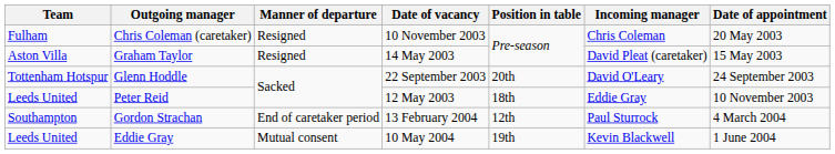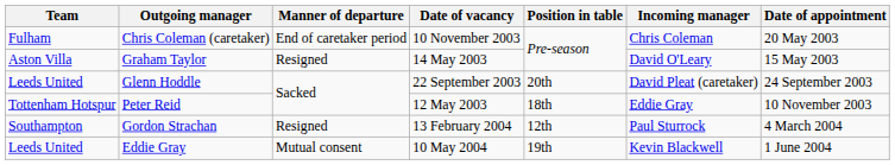 <table class="wikitable">
 <tr>
 <th>Team</th>
 <th>Outgoing manager</th>
 <th>Manner of departure</th>
 <th>Date of vacancy</th>
 <th>Position in table</th>
 <th>Incoming manager</th>
 <th>Date of appointment</th>
 </tr>
 <tr>
 <td><a href='#'>Fulham</a></td>
 <td> <a href='#'>Chris Coleman</a> (caretaker)</td>
-<td>Resigned</td>
+<td>End of caretaker period</td>
 <td>10 November 2003</td>
 <td rowspan=2><em>Pre-season</em></td>
 <td> <a href='#'>Chris Coleman</a></td>
 <td>20 May 2003</td>
 </tr>
 <tr>
 <td><a href='#'>Aston Villa</a></td>
 <td> <a href='#'>Graham Taylor</a></td>
 <td>Resigned</td>
 <td>14 May 2003</td>
-<td> <a href='#'>David Pleat</a> (caretaker)</td>
+<td> <a href='#'>David O'Leary</a></td>
 <td>15 May 2003</td>
 </tr>
 <tr>
-<td><a href='#'>Tottenham Hotspur</a></td>
+<td><a href='#'>Leeds United</a></td>
 <td> <a href='#'>Glenn Hoddle</a></td>
 <td rowspan="2">Sacked</td>
 <td>22 September 2003</td>
 <td>20th</td>
-<td> <a href='#'>David O'Leary</a></td>
+<td> <a href='#'>David Pleat</a> (caretaker)</td>
 <td>24 September 2003</td>
 </tr>
 <tr>
-<td><a href='#'>Leeds United</a></td>
+<td><a href='#'>Tottenham Hotspur</a></td>
 <td> <a href='#'>Peter Reid</a></td>
 <td>12 May 2003</td>
 <td>18th</td>
 <td> <a href='#'>Eddie Gray</a></td>
 <td>10 November 2003</td>
 </tr>
 <tr>
 <td><a href='#'>Southampton</a></td>
 <td> <a href='#'>Gordon Strachan</a></td>
-<td>End of caretaker period</td>
+<td>Resigned</td>
 <td>13 February 2004</td>
 <td>12th</td>
 <td> <a href='#'>Paul Sturrock</a></td>
 <td>4 March 2004</td>
 </tr>
 <tr>
 <td><a href='#'>Leeds United</a></td>
 <td> <a href='#'>Eddie Gray</a></td>
 <td>Mutual consent</td>
 <td>10 May 2004</td>
 <td>19th</td>
 <td> <a href='#'>Kevin Blackwell</a></td>
 <td>1 June 2004</td>
 </tr>
 </table>
